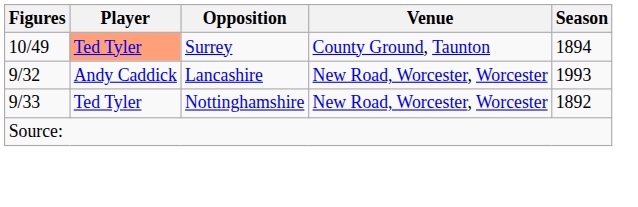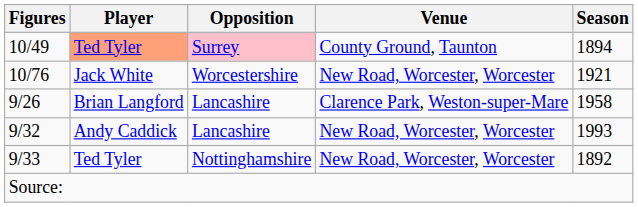 <table class="wikitable">
 <tr>
 <th>Figures</th>
 <th>Player</th>
 <th>Opposition</th>
 <th>Venue</th>
 <th>Season</th>
 </tr>
 <tr>
 <td>10/49</td>
 <td style="background: lightsalmon;"><a href='#'>Ted Tyler</a></td>
-<td><a href='#'>Surrey</a></td>
+<td style="background: pink;"><a href='#'>Surrey</a></td>
 <td><a href='#'>County Ground</a>, <a href='#'>Taunton</a></td>
 <td>1894</td>
+</tr>
+<tr>
+<td>10/76</td>
+<td><a href='#'>Jack White</a></td>
+<td><a href='#'>Worcestershire</a></td>
+<td><a href='#'>New Road, Worcester</a>, <a href='#'>Worcester</a></td>
+<td>1921</td>
+</tr>
+<tr>
+<td>9/26</td>
+<td><a href='#'>Brian Langford</a></td>
+<td><a href='#'>Lancashire</a></td>
+<td><a href='#'>Clarence Park</a>, <a href='#'>Weston-super-Mare</a></td>
+<td>1958</td>
 </tr>
 <tr>
 <td>9/32</td>
 <td><a href='#'>Andy Caddick</a></td>
 <td><a href='#'>Lancashire</a></td>
 <td><a href='#'>New Road, Worcester</a>, <a href='#'>Worcester</a></td>
 <td>1993</td>
 </tr>
 <tr>
 <td>9/33</td>
 <td><a href='#'>Ted Tyler</a></td>
 <td><a href='#'>Nottinghamshire</a></td>
 <td><a href='#'>New Road, Worcester</a>, <a href='#'>Worcester</a></td>
 <td>1892</td>
 </tr>
 <tr>
 <td colspan=5>Source:</td>
 </tr>
 </table>
